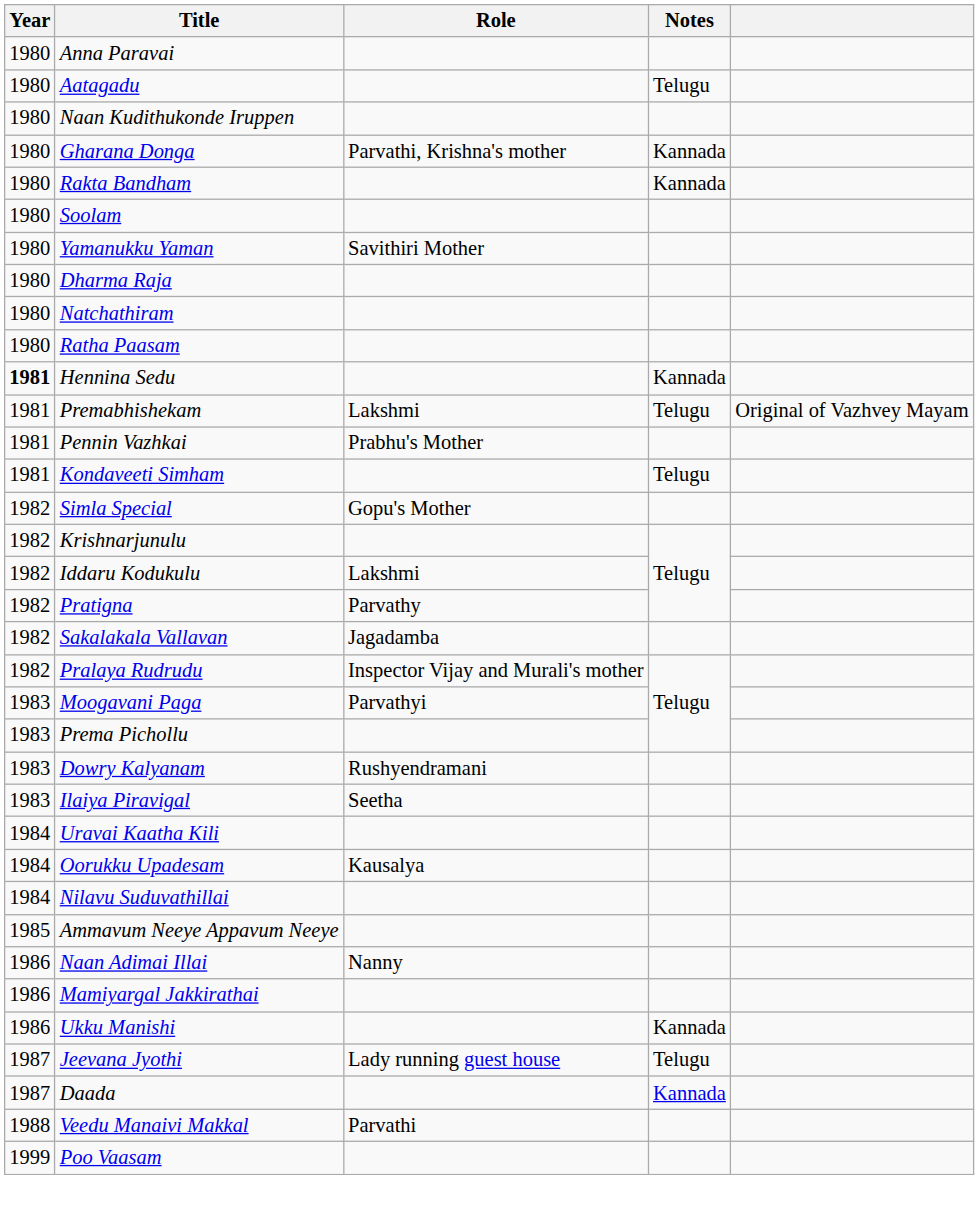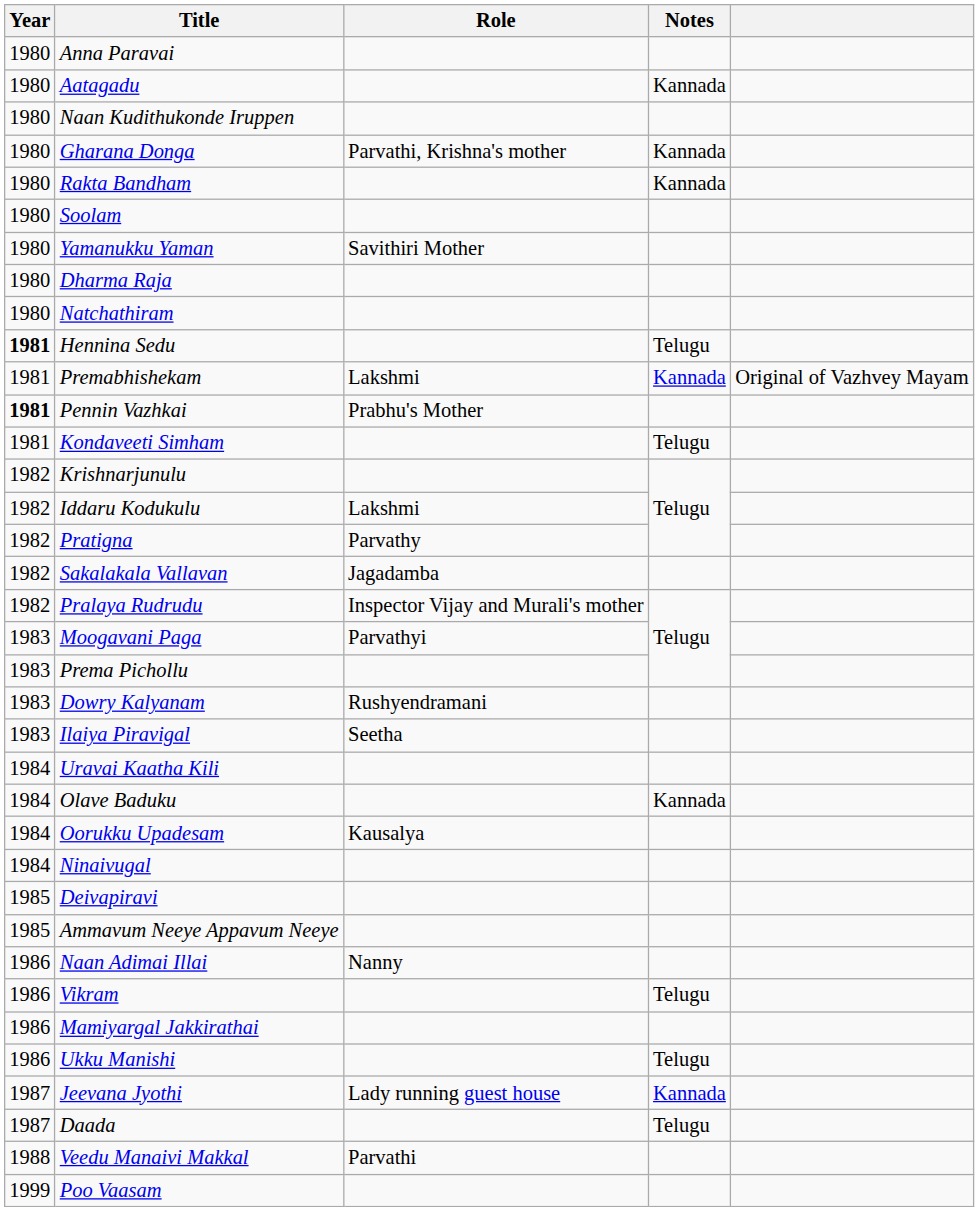 <table class="wikitable sortable">
 <tr>
 <th scope="col">Year</th>
 <th scope="col">Title</th>
 <th scope="col">Role</th>
 <th class="unsortable" scope="col">Notes</th>
 <th></th>
 </tr>
 <tr>
 <td>1980</td>
 <td><em>Anna Paravai</em></td>
 <td></td>
 <td></td>
 <td></td>
 </tr>
 <tr>
 <td>1980</td>
 <td><em><a href='#'>Aatagadu</a></em></td>
 <td></td>
-<td>Telugu</td>
+<td>Kannada</td>
 <td></td>
 </tr>
 <tr>
 <td>1980</td>
 <td><em>Naan Kudithukonde Iruppen</em></td>
 <td></td>
 <td></td>
 <td></td>
 </tr>
 <tr>
 <td>1980</td>
 <td><em><a href='#'>Gharana Donga</a></em></td>
 <td>Parvathi, Krishna's mother</td>
 <td>Kannada</td>
 <td></td>
 </tr>
 <tr>
 <td>1980</td>
 <td><em><a href='#'>Rakta Bandham</a></em></td>
 <td></td>
 <td>Kannada</td>
 <td></td>
 </tr>
 <tr>
 <td>1980</td>
 <td><em><a href='#'>Soolam</a></em></td>
 <td></td>
 <td></td>
 <td></td>
 </tr>
 <tr>
 <td>1980</td>
 <td><em><a href='#'>Yamanukku Yaman</a></em></td>
 <td>Savithiri Mother</td>
 <td></td>
 <td></td>
 </tr>
 <tr>
 <td>1980</td>
 <td><a href='#'><em>Dharma Raja</em></a></td>
 <td></td>
 <td></td>
 <td></td>
 </tr>
 <tr>
 <td>1980</td>
 <td><em><a href='#'>Natchathiram</a></em></td>
 <td></td>
 <td></td>
 <td></td>
 </tr>
 <tr>
-<td>1980</td>
-<td><a href='#'><em>Ratha Paasam</em></a></td>
-<td></td>
-<td></td>
-<td></td>
-</tr>
-<tr>
 <td><strong>1981</strong></td>
 <td><em>Hennina Sedu</em></td>
 <td></td>
-<td>Kannada</td>
+<td>Telugu</td>
 <td></td>
 </tr>
 <tr>
 <td>1981</td>
 <td><em>Premabhishekam</em></td>
 <td>Lakshmi</td>
-<td>Telugu</td>
+<td><a href='#'>Kannada</a></td>
 <td>Original of Vazhvey Mayam</td>
 </tr>
 <tr>
-<td>1981</td>
+<td><strong>1981</strong></td>
 <td><em>Pennin Vazhkai</em></td>
 <td>Prabhu's Mother</td>
 <td></td>
 <td></td>
 </tr>
 <tr>
 <td>1981</td>
 <td><em><a href='#'>Kondaveeti Simham</a></em></td>
 <td></td>
 <td>Telugu</td>
-<td></td>
-</tr>
-<tr>
-<td>1982</td>
-<td><em><a href='#'>Simla Special</a></em></td>
-<td>Gopu's Mother</td>
-<td></td>
 <td></td>
 </tr>
 <tr>
 <td>1982</td>
 <td><em>Krishnarjunulu</em></td>
 <td></td>
 <td rowspan="3">Telugu</td>
 <td></td>
 </tr>
 <tr>
 <td>1982</td>
 <td><em>Iddaru Kodukulu</em></td>
 <td>Lakshmi</td>
 <td></td>
 </tr>
 <tr>
 <td>1982</td>
 <td><em><a href='#'>Pratigna</a></em></td>
 <td>Parvathy</td>
 <td></td>
 </tr>
 <tr>
 <td>1982</td>
 <td><a href='#'><em>Sakalakala Vallavan</em></a></td>
 <td>Jagadamba</td>
 <td></td>
 <td></td>
 </tr>
 <tr>
 <td>1982</td>
 <td><em><a href='#'>Pralaya Rudrudu</a></em></td>
 <td>Inspector Vijay and Murali's mother</td>
 <td rowspan="3">Telugu</td>
 <td></td>
 </tr>
 <tr>
 <td>1983</td>
 <td><em><a href='#'>Moogavani Paga</a></em></td>
 <td>Parvathyi</td>
 <td></td>
 </tr>
 <tr>
 <td>1983</td>
 <td><em>Prema Pichollu</em></td>
 <td></td>
 <td></td>
 </tr>
 <tr>
 <td>1983</td>
 <td><em><a href='#'>Dowry Kalyanam</a></em></td>
 <td>Rushyendramani</td>
 <td></td>
 <td></td>
 </tr>
 <tr>
 <td>1983</td>
 <td><em><a href='#'>Ilaiya Piravigal</a></em></td>
 <td>Seetha</td>
 <td></td>
 <td></td>
 </tr>
 <tr>
 <td>1984</td>
 <td><em><a href='#'>Uravai Kaatha Kili</a></em></td>
 <td></td>
 <td></td>
 <td></td>
 </tr>
 <tr>
 <td>1984</td>
+<td><em>Olave Baduku</em></td>
+<td></td>
+<td>Kannada</td>
+<td></td>
+</tr>
+<tr>
+<td>1984</td>
 <td><a href='#'><em>Oorukku Upadesam</em></a></td>
 <td>Kausalya</td>
 <td></td>
 <td></td>
 </tr>
 <tr>
 <td>1984</td>
-<td><em><a href='#'>Nilavu Suduvathillai</a></em></td>
+<td><em><a href='#'>Ninaivugal</a></em></td>
+<td></td>
+<td></td>
+<td></td>
+</tr>
+<tr>
+<td>1985</td>
+<td><em><a href='#'>Deivapiravi</a></em></td>
 <td></td>
 <td></td>
 <td></td>
 </tr>
 <tr>
 <td>1985</td>
 <td><em>Ammavum Neeye Appavum Neeye</em></td>
 <td></td>
 <td></td>
 <td></td>
 </tr>
 <tr>
 <td>1986</td>
 <td><em><a href='#'>Naan Adimai Illai</a></em></td>
 <td>Nanny</td>
 <td></td>
 <td></td>
 </tr>
 <tr>
 <td>1986</td>
+<td><em><a href='#'>Vikram</a></em></td>
+<td></td>
+<td>Telugu</td>
+<td></td>
+</tr>
+<tr>
+<td>1986</td>
 <td><em><a href='#'>Mamiyargal Jakkirathai</a></em></td>
 <td></td>
 <td></td>
 <td></td>
 </tr>
 <tr>
 <td>1986</td>
 <td><em><a href='#'>Ukku Manishi</a></em></td>
 <td></td>
-<td>Kannada</td>
+<td>Telugu</td>
 <td></td>
 </tr>
 <tr>
 <td>1987</td>
 <td><a href='#'><em>Jeevana Jyothi</em></a></td>
 <td>Lady running <a href='#'>guest house</a></td>
-<td>Telugu</td>
+<td><a href='#'>Kannada</a></td>
 <td></td>
 </tr>
 <tr>
 <td>1987</td>
 <td><em>Daada</em></td>
 <td></td>
-<td><a href='#'>Kannada</a></td>
+<td>Telugu</td>
 <td></td>
 </tr>
 <tr>
 <td>1988</td>
 <td><em><a href='#'>Veedu Manaivi Makkal</a></em></td>
 <td>Parvathi</td>
 <td></td>
 <td></td>
 </tr>
 <tr>
 <td>1999</td>
 <td><em><a href='#'>Poo Vaasam</a></em></td>
 <td></td>
 <td></td>
 <td></td>
 </tr>
 </table>
